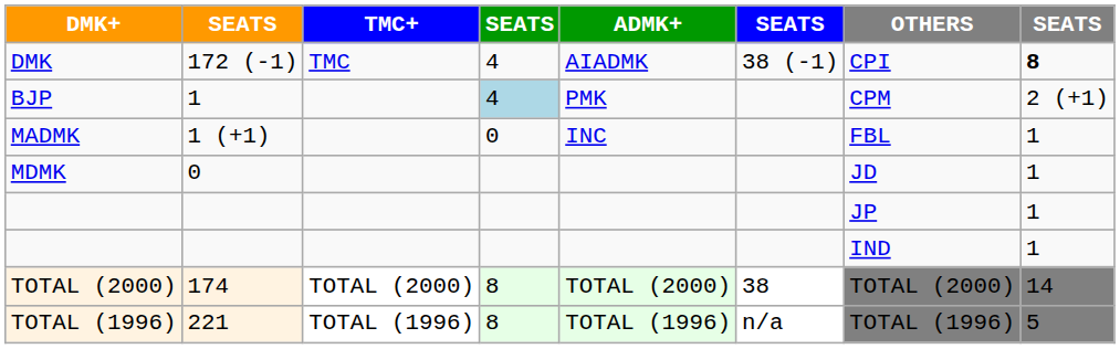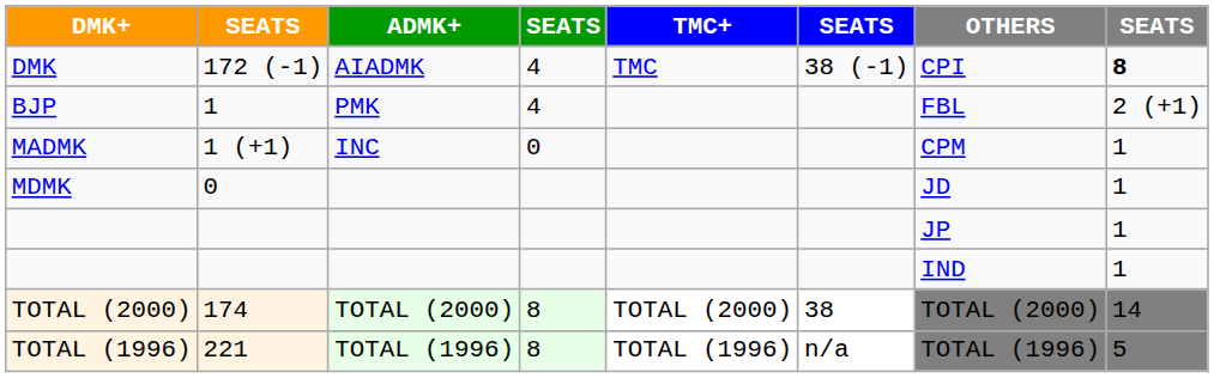 <table class="wikitable sortable">
 <tr>
 <th style="background-color:#FF9900; color:white">DMK+</th>
 <th style="background-color:#FF9900; color:white">SEATS</th>
+<th style="background-color:#009900; color:white">ADMK+</th>
+<th style="background-color:#009900; color:white">SEATS</th>
 <th style="background-color:blue; color:white">TMC+</th>
-<th style="background-color:#009900; color:white">SEATS</th>
-<th style="background-color:#009900; color:white">ADMK+</th>
 <th style="background-color:blue; color:white">SEATS</th>
 <th style="background-color:gray; color:white">OTHERS</th>
 <th style="background-color:gray; color:white">SEATS</th>
 </tr>
 <tr --->
 <td><a href='#'>DMK</a></td>
 <td>172 (-1)</td>
+<td><a href='#'>AIADMK</a></td>
+<td>4</td>
 <td><a href='#'>TMC</a></td>
-<td>4</td>
-<td><a href='#'>AIADMK</a></td>
 <td>38 (-1)</td>
 <td><a href='#'>CPI</a></td>
 <td><strong>8</strong></td>
 </tr>
 <tr --->
 <td><a href='#'>BJP</a></td>
 <td>1</td>
+<td><a href='#'>PMK</a></td>
+<td>4</td>
 <td></td>
-<td style="background: lightblue;">4</td>
-<td><a href='#'>PMK</a></td>
 <td></td>
-<td><a href='#'>CPM</a></td>
+<td><a href='#'>FBL</a></td>
 <td>2 (+1)</td>
 </tr>
 <tr --->
 <td><a href='#'>MADMK</a></td>
 <td>1 (+1)</td>
+<td><a href='#'>INC</a></td>
+<td>0</td>
 <td></td>
-<td>0</td>
-<td><a href='#'>INC</a></td>
 <td></td>
-<td><a href='#'>FBL</a></td>
+<td><a href='#'>CPM</a></td>
 <td>1</td>
 </tr>
 <tr --->
 <td><a href='#'>MDMK</a></td>
 <td>0</td>
 <td></td>
 <td></td>
 <td></td>
 <td></td>
 <td><a href='#'>JD</a></td>
 <td>1</td>
 </tr>
 <tr --->
 <td></td>
 <td></td>
 <td></td>
 <td></td>
 <td></td>
 <td></td>
 <td><a href='#'>JP</a></td>
 <td>1</td>
 </tr>
 <tr --->
 <td></td>
 <td></td>
 <td></td>
 <td></td>
 <td></td>
 <td></td>
 <td><a href='#'>IND</a></td>
 <td>1</td>
 </tr>
 <tr --->
 <td bgcolor=#FFF3E1>TOTAL (2000)</td>
 <td bgcolor=#FFF3E1>174</td>
+<td bgcolor=#E6FFE6>TOTAL (2000)</td>
+<td bgcolor=#E6FFE6>8</td>
 <td bgcolor=white>TOTAL (2000)</td>
-<td bgcolor=#E6FFE6>8</td>
-<td bgcolor=#E6FFE6>TOTAL (2000)</td>
 <td bgcolor=white>38</td>
 <td bgcolor=gray>TOTAL (2000)</td>
 <td bgcolor=gray>14</td>
 </tr>
 <tr --->
 <td bgcolor=#FFF3E1>TOTAL (1996)</td>
 <td bgcolor=#FFF3E1>221</td>
+<td bgcolor=#E6FFE6>TOTAL (1996)</td>
+<td bgcolor=#E6FFE6>8</td>
 <td bgcolor=white>TOTAL (1996)</td>
-<td bgcolor=#E6FFE6>8</td>
-<td bgcolor=#E6FFE6>TOTAL (1996)</td>
 <td bgcolor=white>n/a</td>
 <td bgcolor=gray>TOTAL (1996)</td>
 <td bgcolor=gray>5</td>
 </tr>
 </table>
